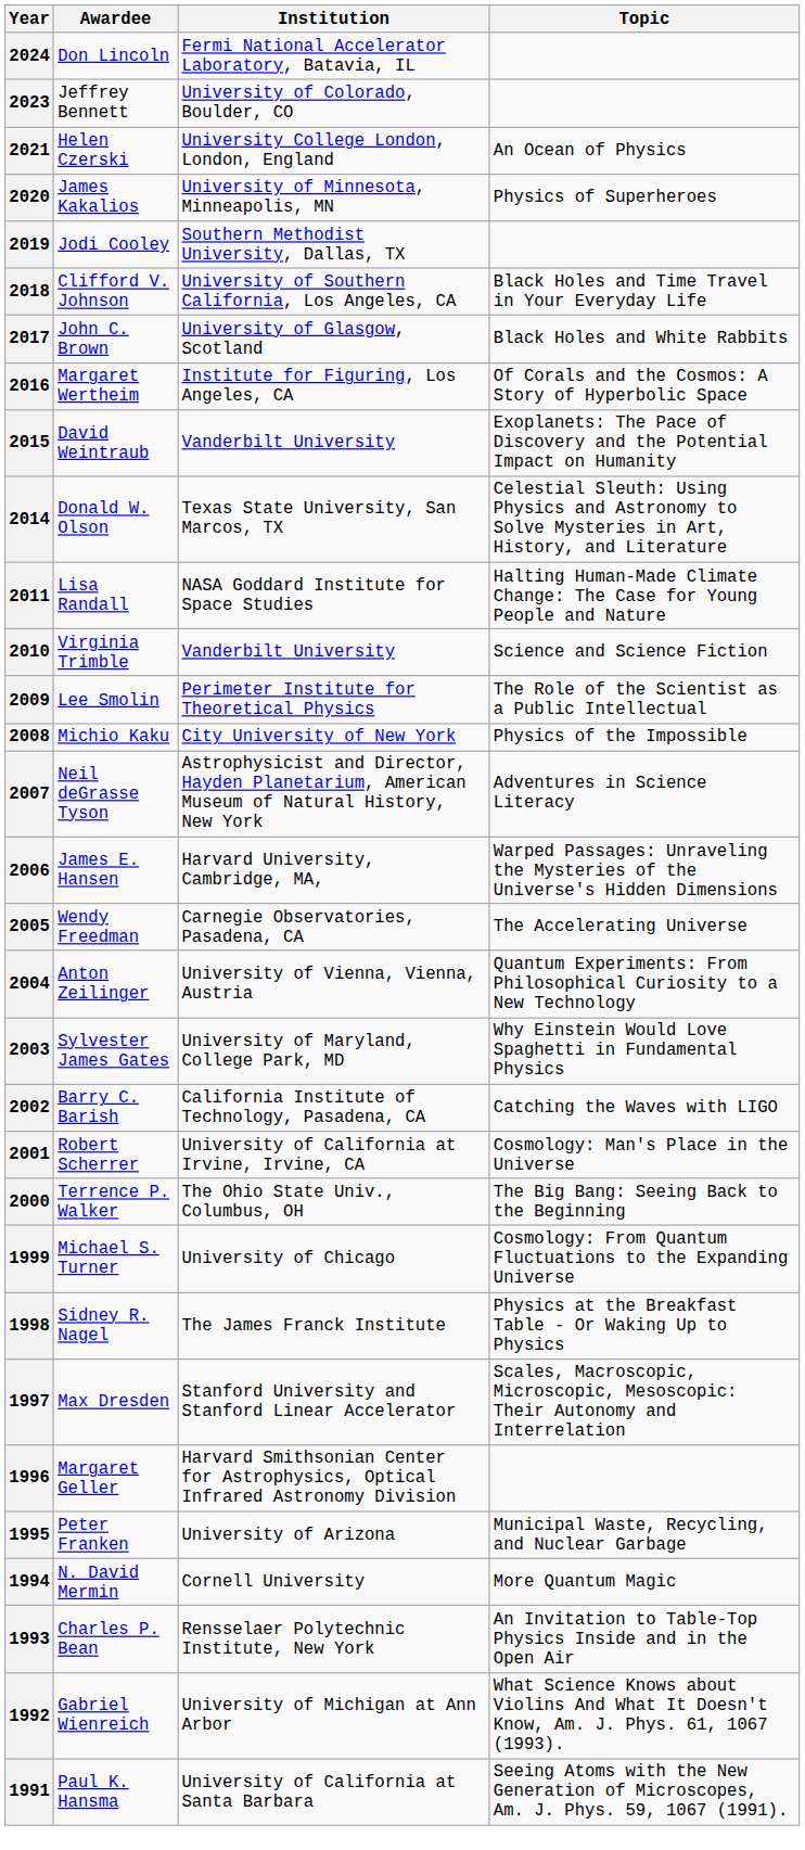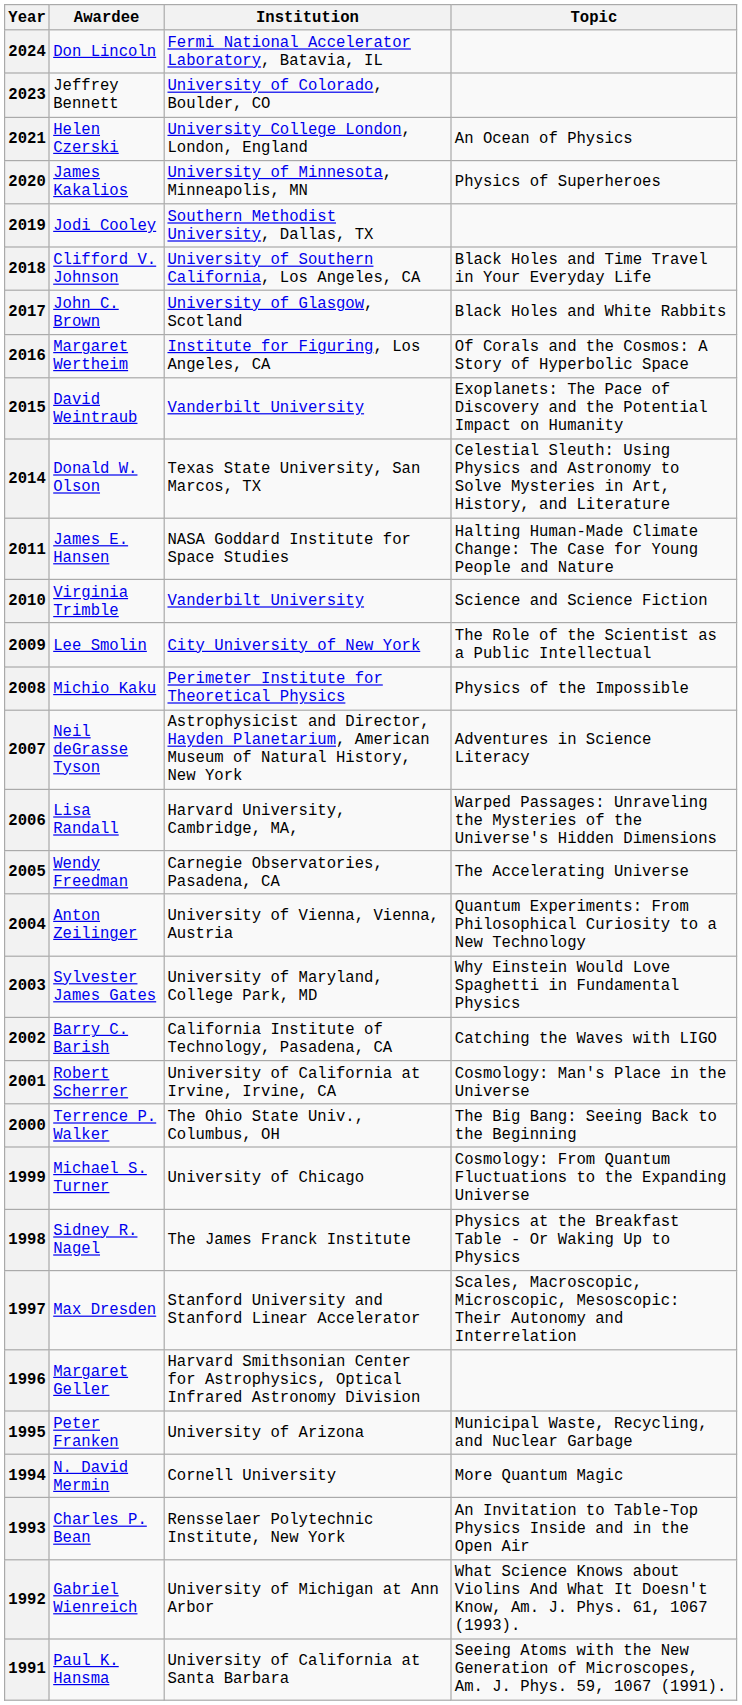 <table class="wikitable">
 <tr>
 <th>Year</th>
 <th>Awardee</th>
 <th>Institution</th>
 <th>Topic</th>
 </tr>
 <tr>
 <th>2024</th>
 <td><a href='#'>Don Lincoln</a></td>
 <td><a href='#'>Fermi National Accelerator Laboratory</a>, Batavia, IL</td>
 <td></td>
 </tr>
 <tr>
 <th>2023</th>
 <td>Jeffrey Bennett</td>
 <td><a href='#'>University of Colorado</a>, Boulder, CO</td>
 <td></td>
 </tr>
 <tr>
 <th>2021</th>
 <td><a href='#'>Helen Czerski</a></td>
 <td><a href='#'>University College London</a>, London, England</td>
 <td>An Ocean of Physics</td>
 </tr>
 <tr>
 <th>2020</th>
 <td><a href='#'>James Kakalios</a></td>
 <td><a href='#'>University of Minnesota</a>, Minneapolis, MN</td>
 <td>Physics of Superheroes</td>
 </tr>
 <tr>
 <th>2019</th>
 <td><a href='#'>Jodi Cooley</a></td>
 <td><a href='#'>Southern Methodist University</a>, Dallas, TX</td>
 <td></td>
 </tr>
 <tr>
 <th>2018</th>
 <td><a href='#'>Clifford V. Johnson</a></td>
 <td><a href='#'>University of Southern California</a>, Los Angeles, CA</td>
 <td>Black Holes and Time Travel in Your Everyday Life</td>
 </tr>
 <tr>
 <th>2017</th>
 <td><a href='#'>John C. Brown</a></td>
 <td><a href='#'>University of Glasgow</a>, Scotland</td>
 <td>Black Holes and White Rabbits</td>
 </tr>
 <tr>
 <th>2016</th>
 <td><a href='#'>Margaret Wertheim</a></td>
 <td><a href='#'>Institute for Figuring</a>, Los Angeles, CA</td>
 <td>Of Corals and the Cosmos: A Story of Hyperbolic Space</td>
 </tr>
 <tr>
 <th>2015</th>
 <td><a href='#'>David Weintraub</a></td>
 <td><a href='#'>Vanderbilt University</a></td>
 <td>Exoplanets:  The Pace of Discovery and the Potential Impact on Humanity</td>
 </tr>
 <tr>
 <th>2014</th>
 <td><a href='#'>Donald W. Olson</a></td>
 <td>Texas State University, San Marcos, TX</td>
 <td>Celestial Sleuth: Using Physics and Astronomy to Solve Mysteries in Art, History, and Literature</td>
 </tr>
 <tr>
 <th>2011</th>
-<td><a href='#'>Lisa Randall</a></td>
+<td><a href='#'>James E. Hansen</a></td>
 <td>NASA Goddard Institute for Space Studies</td>
 <td>Halting Human-Made Climate Change: The Case for Young People and Nature</td>
 </tr>
 <tr>
 <th>2010</th>
 <td><a href='#'>Virginia Trimble</a></td>
 <td><a href='#'>Vanderbilt University</a></td>
 <td>Science and Science Fiction</td>
 </tr>
 <tr>
 <th>2009</th>
 <td><a href='#'>Lee Smolin</a></td>
-<td><a href='#'>Perimeter Institute for Theoretical Physics</a></td>
+<td><a href='#'>City University of New York</a></td>
 <td>The Role of the Scientist as a Public Intellectual</td>
 </tr>
 <tr>
 <th>2008</th>
 <td><a href='#'>Michio Kaku</a></td>
-<td><a href='#'>City University of New York</a></td>
+<td><a href='#'>Perimeter Institute for Theoretical Physics</a></td>
 <td>Physics of the Impossible</td>
 </tr>
 <tr>
 <th>2007</th>
 <td><a href='#'>Neil deGrasse Tyson</a></td>
 <td>Astrophysicist and Director, <a href='#'>Hayden Planetarium</a>, American Museum of Natural History, New York</td>
 <td>Adventures in Science Literacy</td>
 </tr>
 <tr>
 <th>2006</th>
-<td><a href='#'>James E. Hansen</a></td>
+<td><a href='#'>Lisa Randall</a></td>
 <td>Harvard University, Cambridge, MA,</td>
 <td>Warped Passages: Unraveling the Mysteries of the Universe's Hidden Dimensions</td>
 </tr>
 <tr>
 <th>2005</th>
 <td><a href='#'>Wendy Freedman</a></td>
 <td>Carnegie Observatories, Pasadena, CA</td>
 <td>The Accelerating Universe</td>
 </tr>
 <tr>
 <th>2004</th>
 <td><a href='#'>Anton Zeilinger</a></td>
 <td>University of Vienna, Vienna, Austria</td>
 <td>Quantum Experiments: From Philosophical Curiosity to a New Technology</td>
 </tr>
 <tr>
 <th>2003</th>
 <td><a href='#'>Sylvester James Gates</a></td>
 <td>University of Maryland, College Park, MD</td>
 <td>Why Einstein Would Love Spaghetti in Fundamental Physics</td>
 </tr>
 <tr>
 <th>2002</th>
 <td><a href='#'>Barry C. Barish</a></td>
 <td>California Institute of Technology, Pasadena, CA</td>
 <td>Catching the Waves with LIGO</td>
 </tr>
 <tr>
 <th>2001</th>
 <td><a href='#'>Robert Scherrer</a></td>
 <td>University of California at Irvine, Irvine, CA</td>
 <td>Cosmology: Man's Place in the Universe</td>
 </tr>
 <tr>
 <th>2000</th>
 <td><a href='#'>Terrence P. Walker</a></td>
 <td>The Ohio State Univ., Columbus, OH</td>
 <td>The Big Bang: Seeing Back to the Beginning</td>
 </tr>
 <tr>
 <th>1999</th>
 <td><a href='#'>Michael S. Turner</a></td>
 <td>University of Chicago</td>
 <td>Cosmology: From Quantum Fluctuations to the Expanding Universe</td>
 </tr>
 <tr>
 <th>1998</th>
 <td><a href='#'>Sidney R. Nagel</a></td>
 <td>The James Franck Institute</td>
 <td>Physics at the Breakfast Table - Or Waking Up to Physics</td>
 </tr>
 <tr>
 <th>1997</th>
 <td><a href='#'>Max Dresden</a></td>
 <td>Stanford University and Stanford Linear Accelerator</td>
 <td>Scales, Macroscopic, Microscopic, Mesoscopic: Their Autonomy and Interrelation</td>
 </tr>
 <tr>
 <th>1996</th>
 <td><a href='#'>Margaret Geller</a></td>
 <td>Harvard Smithsonian Center for Astrophysics, Optical Infrared Astronomy Division</td>
 </tr>
 <tr>
 <th>1995</th>
 <td><a href='#'>Peter Franken</a></td>
 <td>University of Arizona</td>
 <td>Municipal Waste, Recycling, and Nuclear Garbage</td>
 </tr>
 <tr>
 <th>1994</th>
 <td><a href='#'>N. David Mermin</a></td>
 <td>Cornell University</td>
 <td>More Quantum Magic</td>
 </tr>
 <tr>
 <th>1993</th>
 <td><a href='#'>Charles P. Bean</a></td>
 <td>Rensselaer Polytechnic Institute, New York</td>
 <td>An Invitation to Table-Top Physics Inside and in the Open Air</td>
 </tr>
 <tr>
 <th>1992</th>
 <td><a href='#'>Gabriel Wienreich</a></td>
 <td>University of Michigan at Ann Arbor</td>
 <td>What Science Knows about Violins And What It Doesn't Know, Am. J. Phys. 61, 1067 (1993).</td>
 </tr>
 <tr>
 <th>1991</th>
 <td><a href='#'>Paul K. Hansma</a></td>
 <td>University of California at Santa Barbara</td>
 <td>Seeing Atoms with the New Generation of Microscopes, Am. J. Phys. 59, 1067 (1991).</td>
 </tr>
 </table>
